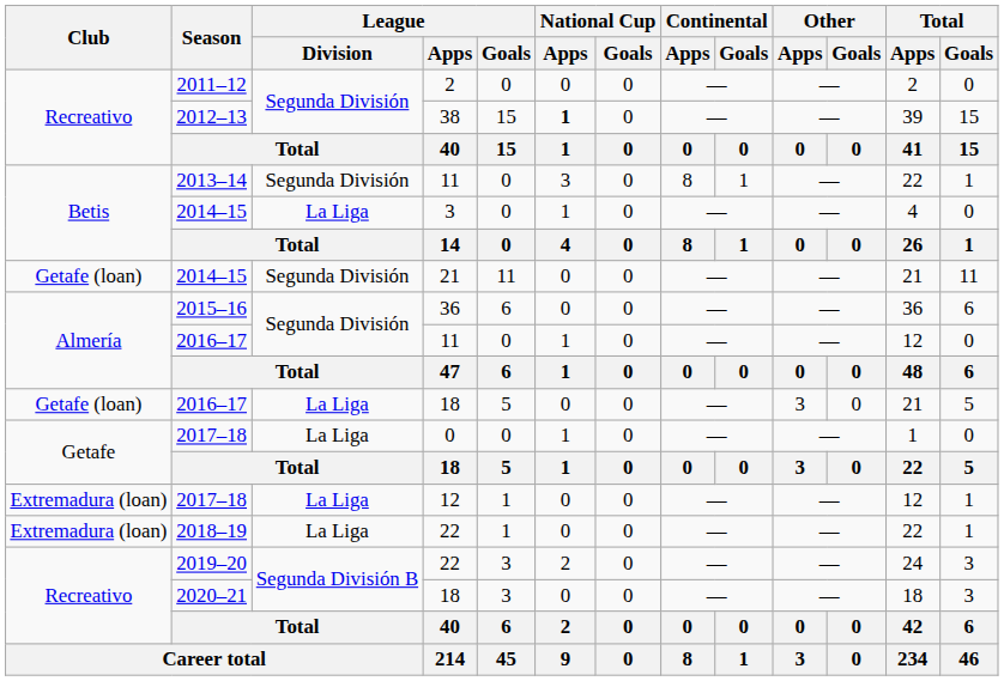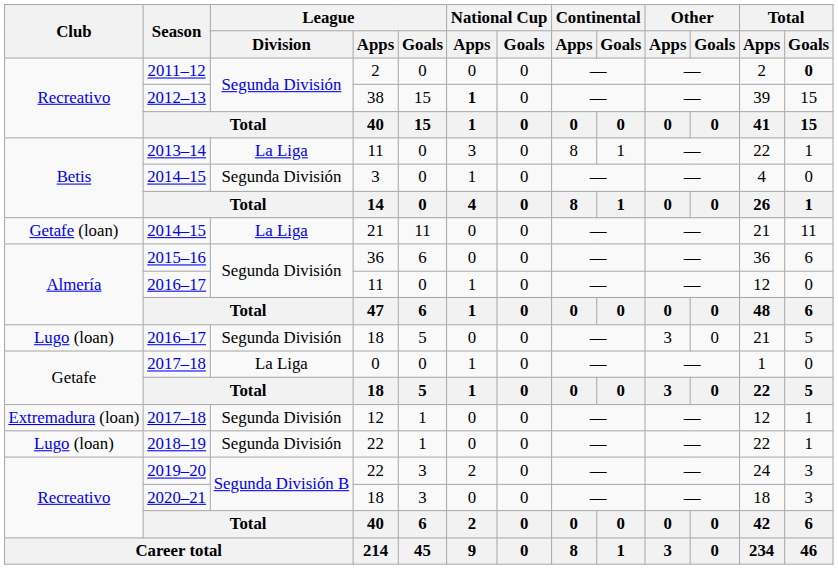 <table class="wikitable" style="text-align:center">
 <tr>
 <th rowspan="2">Club</th>
 <th rowspan="2">Season</th>
 <th colspan="3">League</th>
 <th colspan="2">National Cup</th>
 <th colspan="2">Continental</th>
 <th colspan="2">Other</th>
 <th colspan="2">Total</th>
 </tr>
 <tr>
 <th>Division</th>
 <th>Apps</th>
 <th>Goals</th>
 <th>Apps</th>
 <th>Goals</th>
 <th>Apps</th>
 <th>Goals</th>
 <th>Apps</th>
 <th>Goals</th>
 <th>Apps</th>
 <th>Goals</th>
 </tr>
 <tr>
 <td rowspan="3"><a href='#'>Recreativo</a></td>
 <td><a href='#'>2011–12</a></td>
 <td rowspan="2"><a href='#'>Segunda División</a></td>
 <td>2</td>
 <td>0</td>
 <td>0</td>
 <td>0</td>
 <td colspan="2">—</td>
 <td colspan="2">—</td>
 <td>2</td>
-<td>0</td>
+<td><strong>0</strong></td>
 </tr>
 <tr>
 <td><a href='#'>2012–13</a></td>
 <td>38</td>
 <td>15</td>
 <td><strong>1</strong></td>
 <td>0</td>
 <td colspan="2">—</td>
 <td colspan="2">—</td>
 <td>39</td>
 <td>15</td>
 </tr>
 <tr>
 <th colspan="2">Total</th>
 <th>40</th>
 <th>15</th>
 <th>1</th>
 <th>0</th>
 <th>0</th>
 <th>0</th>
 <th>0</th>
 <th>0</th>
 <th>41</th>
 <th>15</th>
 </tr>
 <tr>
 <td rowspan="3"><a href='#'>Betis</a></td>
 <td><a href='#'>2013–14</a></td>
-<td>Segunda División</td>
+<td><a href='#'>La Liga</a></td>
 <td>11</td>
 <td>0</td>
 <td>3</td>
 <td>0</td>
 <td>8</td>
 <td>1</td>
 <td colspan="2">—</td>
 <td>22</td>
 <td>1</td>
 </tr>
 <tr>
 <td><a href='#'>2014–15</a></td>
-<td><a href='#'>La Liga</a></td>
+<td>Segunda División</td>
 <td>3</td>
 <td>0</td>
 <td>1</td>
 <td>0</td>
 <td colspan="2">—</td>
 <td colspan="2">—</td>
 <td>4</td>
 <td>0</td>
 </tr>
 <tr>
 <th colspan="2">Total</th>
 <th>14</th>
 <th>0</th>
 <th>4</th>
 <th>0</th>
 <th>8</th>
 <th>1</th>
 <th>0</th>
 <th>0</th>
 <th>26</th>
 <th>1</th>
 </tr>
 <tr>
 <td><a href='#'>Getafe</a> (loan)</td>
 <td><a href='#'>2014–15</a></td>
-<td>Segunda División</td>
+<td><a href='#'>La Liga</a></td>
 <td>21</td>
 <td>11</td>
 <td>0</td>
 <td>0</td>
 <td colspan="2">—</td>
 <td colspan="2">—</td>
 <td>21</td>
 <td>11</td>
 </tr>
 <tr>
 <td rowspan="3"><a href='#'>Almería</a></td>
 <td><a href='#'>2015–16</a></td>
 <td rowspan="2">Segunda División</td>
 <td>36</td>
 <td>6</td>
 <td>0</td>
 <td>0</td>
 <td colspan="2">—</td>
 <td colspan="2">—</td>
 <td>36</td>
 <td>6</td>
 </tr>
 <tr>
 <td><a href='#'>2016–17</a></td>
 <td>11</td>
 <td>0</td>
 <td>1</td>
 <td>0</td>
 <td colspan="2">—</td>
 <td colspan="2">—</td>
 <td>12</td>
 <td>0</td>
 </tr>
 <tr>
 <th colspan="2">Total</th>
 <th>47</th>
 <th>6</th>
 <th>1</th>
 <th>0</th>
 <th>0</th>
 <th>0</th>
 <th>0</th>
 <th>0</th>
 <th>48</th>
 <th>6</th>
 </tr>
 <tr>
-<td><a href='#'>Getafe</a> (loan)</td>
+<td><a href='#'>Lugo</a> (loan)</td>
 <td><a href='#'>2016–17</a></td>
-<td><a href='#'>La Liga</a></td>
+<td>Segunda División</td>
 <td>18</td>
 <td>5</td>
 <td>0</td>
 <td>0</td>
 <td colspan="2">—</td>
 <td>3</td>
 <td>0</td>
 <td>21</td>
 <td>5</td>
 </tr>
 <tr>
 <td rowspan="2">Getafe</td>
 <td><a href='#'>2017–18</a></td>
 <td>La Liga</td>
 <td>0</td>
 <td>0</td>
 <td>1</td>
 <td>0</td>
 <td colspan="2">—</td>
 <td colspan="2">—</td>
 <td>1</td>
 <td>0</td>
 </tr>
 <tr>
 <th colspan="2">Total</th>
 <th>18</th>
 <th>5</th>
 <th>1</th>
 <th>0</th>
 <th>0</th>
 <th>0</th>
 <th>3</th>
 <th>0</th>
 <th>22</th>
 <th>5</th>
 </tr>
 <tr>
 <td><a href='#'>Extremadura</a> (loan)</td>
 <td><a href='#'>2017–18</a></td>
-<td><a href='#'>La Liga</a></td>
+<td>Segunda División</td>
 <td>12</td>
 <td>1</td>
 <td>0</td>
 <td>0</td>
 <td colspan="2">—</td>
 <td colspan="2">—</td>
 <td>12</td>
 <td>1</td>
 </tr>
 <tr>
-<td><a href='#'>Extremadura</a> (loan)</td>
+<td><a href='#'>Lugo</a> (loan)</td>
 <td><a href='#'>2018–19</a></td>
-<td>La Liga</td>
+<td>Segunda División</td>
 <td>22</td>
 <td>1</td>
 <td>0</td>
 <td>0</td>
 <td colspan="2">—</td>
 <td colspan="2">—</td>
 <td>22</td>
 <td>1</td>
 </tr>
 <tr>
 <td rowspan="3"><a href='#'>Recreativo</a></td>
 <td><a href='#'>2019–20</a></td>
 <td rowspan="2"><a href='#'>Segunda División B</a></td>
 <td>22</td>
 <td>3</td>
 <td>2</td>
 <td>0</td>
 <td colspan="2">—</td>
 <td colspan="2">—</td>
 <td>24</td>
 <td>3</td>
 </tr>
 <tr>
 <td><a href='#'>2020–21</a></td>
 <td>18</td>
 <td>3</td>
 <td>0</td>
 <td>0</td>
 <td colspan="2">—</td>
 <td colspan="2">—</td>
 <td>18</td>
 <td>3</td>
 </tr>
 <tr>
 <th colspan="2">Total</th>
 <th>40</th>
 <th>6</th>
 <th>2</th>
 <th>0</th>
 <th>0</th>
 <th>0</th>
 <th>0</th>
 <th>0</th>
 <th>42</th>
 <th>6</th>
 </tr>
 <tr>
 <th colspan="3">Career total</th>
 <th>214</th>
 <th>45</th>
 <th>9</th>
 <th>0</th>
 <th>8</th>
 <th>1</th>
 <th>3</th>
 <th>0</th>
 <th>234</th>
 <th>46</th>
 </tr>
 </table>
